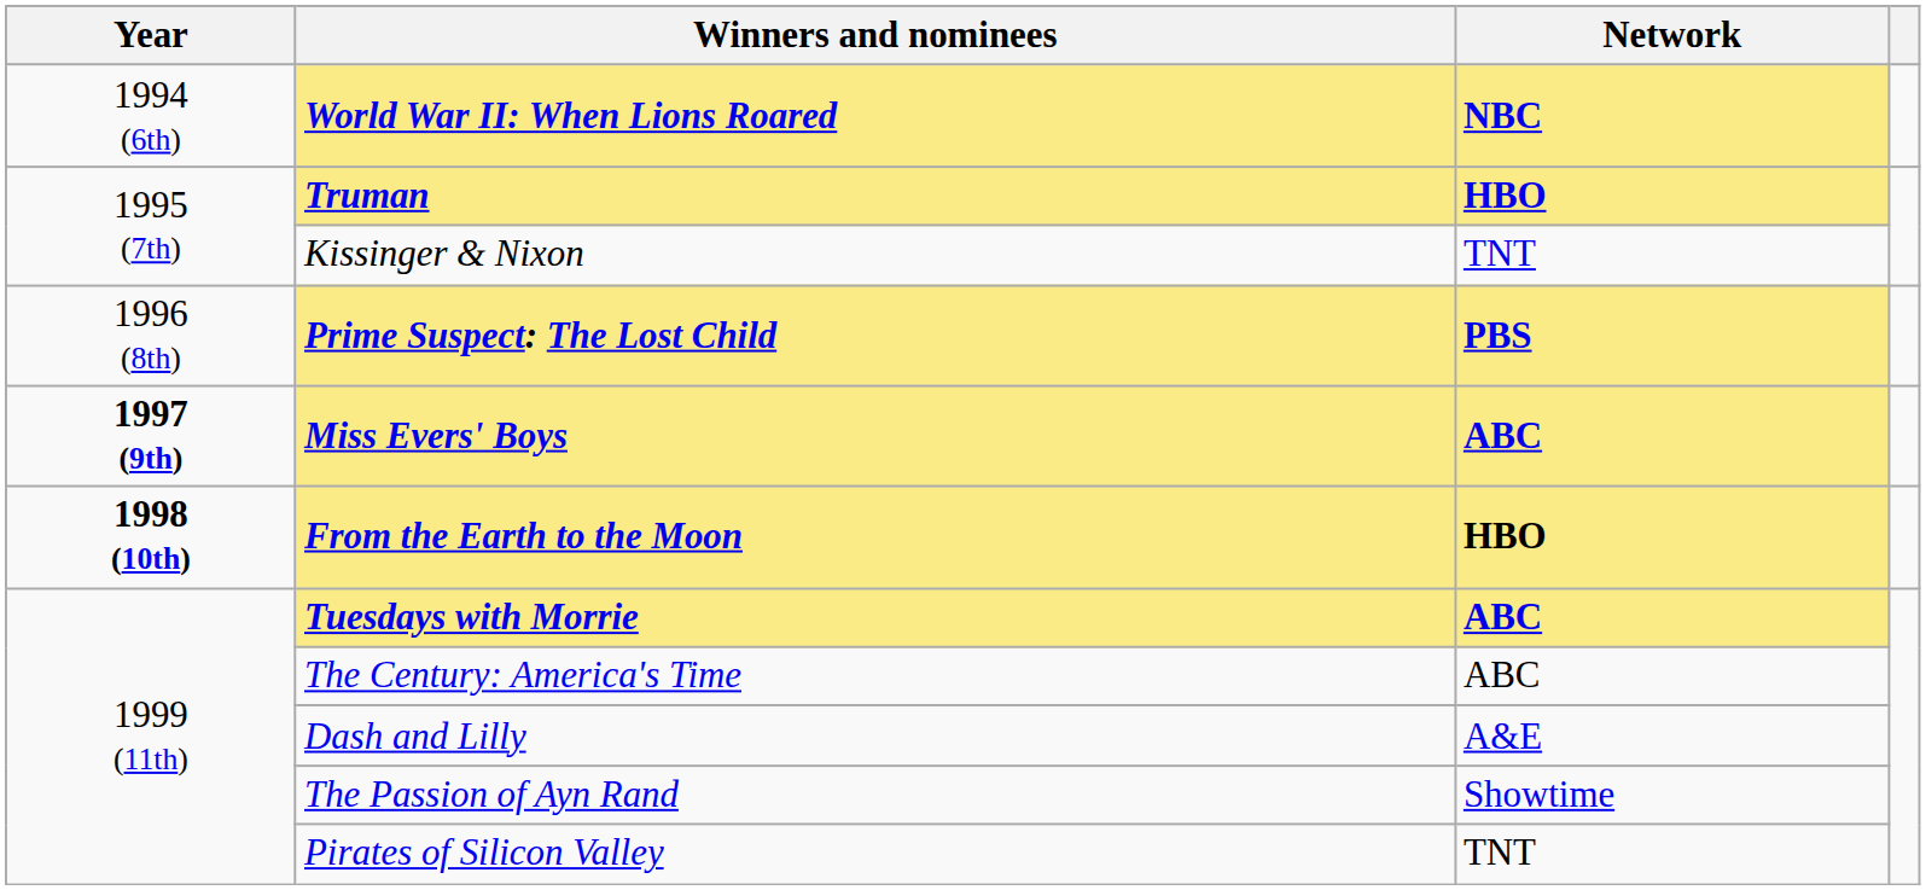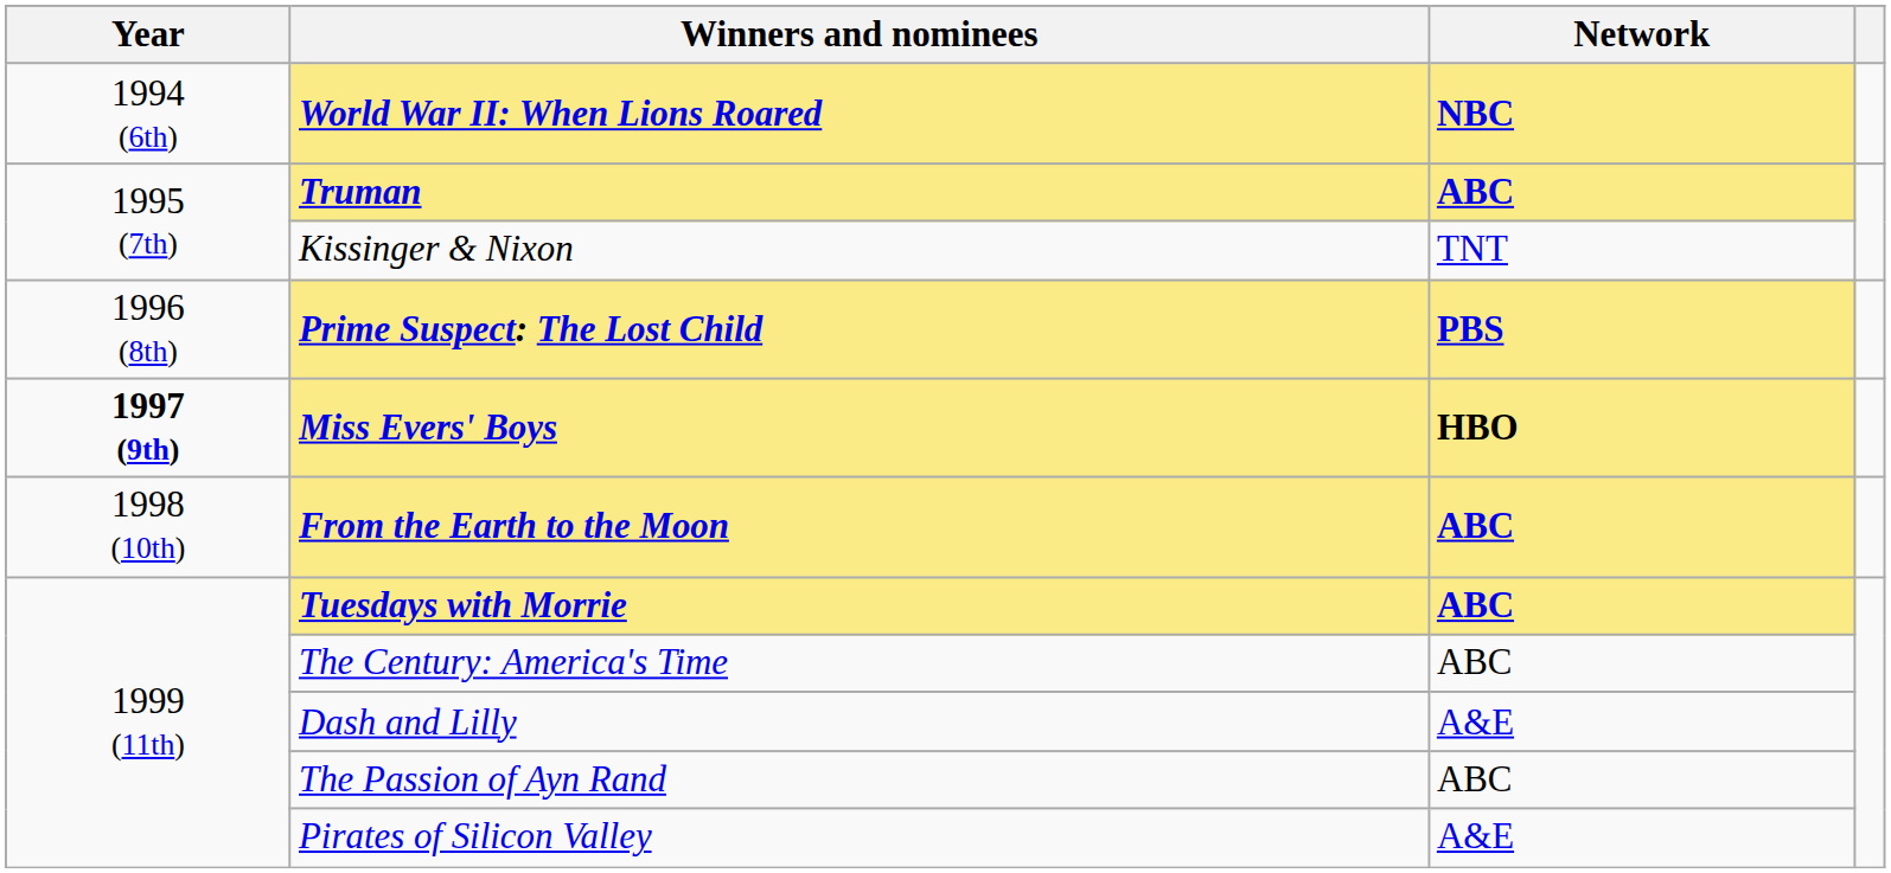 <table class="wikitable" width="65%" cellpadding="5">
 <tr>
 <th width="10%"><strong>Year</strong></th>
 <th width="40%"><strong>Winners and nominees</strong></th>
 <th width="15%"><strong>Network</strong></th>
 <th width="1%"><strong></strong></th>
 </tr>
 <tr>
 <td style="text-align:center;">1994<br><small>(<a href='#'>6th</a>)</small></td>
 <td style="background:#FAEB86;"><strong><em><a href='#'>World War II: When Lions Roared</a></em></strong></td>
 <td style="background:#FAEB86;"><strong><a href='#'>NBC</a></strong></td>
 <td style="text-align:center;"></td>
 </tr>
 <tr>
 <td rowspan="2" style="text-align:center;">1995<br><small>(<a href='#'>7th</a>)</small></td>
 <td style="background:#FAEB86;"><strong><em><a href='#'>Truman</a></em></strong></td>
-<td style="background:#FAEB86;"><strong><a href='#'>HBO</a></strong></td>
+<td style="background:#FAEB86;"><strong><a href='#'>ABC</a></strong></td>
 <td rowspan="2" style="text-align:center;"></td>
 </tr>
 <tr>
 <td><em>Kissinger & Nixon</em></td>
 <td><a href='#'>TNT</a></td>
 </tr>
 <tr>
 <td style="text-align:center;">1996<br><small>(<a href='#'>8th</a>)</small></td>
 <td style="background:#FAEB86;"><strong><em><a href='#'>Prime Suspect</a>: <a href='#'>The Lost Child</a></em></strong></td>
 <td style="background:#FAEB86;"><strong><a href='#'>PBS</a></strong></td>
 <td style="text-align:center;"></td>
 </tr>
 <tr>
 <td style="text-align:center;"><strong>1997<br><small>(<a href='#'>9th</a>)</small></strong></td>
 <td style="background:#FAEB86;"><strong><em><a href='#'>Miss Evers' Boys</a></em></strong></td>
-<td style="background:#FAEB86;"><strong><a href='#'>ABC</a></strong></td>
+<td style="background:#FAEB86;"><strong>HBO</strong></td>
 <td style="text-align:center;"></td>
 </tr>
 <tr>
-<td style="text-align:center;"><strong>1998<br><small>(<a href='#'>10th</a>)</small></strong></td>
+<td style="text-align:center;">1998<br><small>(<a href='#'>10th</a>)</small></td>
 <td style="background:#FAEB86;"><strong><em><a href='#'>From the Earth to the Moon</a></em></strong></td>
-<td style="background:#FAEB86;"><strong>HBO</strong></td>
+<td style="background:#FAEB86;"><strong><a href='#'>ABC</a></strong></td>
 <td style="text-align:center;"></td>
 </tr>
 <tr>
 <td rowspan="5" style="text-align:center;">1999<br><small>(<a href='#'>11th</a>)</small></td>
 <td style="background:#FAEB86;"><strong><em><a href='#'>Tuesdays with Morrie</a></em></strong></td>
 <td style="background:#FAEB86;"><strong><a href='#'>ABC</a></strong></td>
 <td rowspan="5" style="text-align:center;"><br><br></td>
 </tr>
 <tr>
 <td><em><a href='#'>The Century: America's Time</a></em></td>
 <td>ABC</td>
 </tr>
 <tr>
 <td><em><a href='#'>Dash and Lilly</a></em></td>
 <td><a href='#'>A&E</a></td>
 </tr>
 <tr>
 <td><em><a href='#'>The Passion of Ayn Rand</a></em></td>
-<td><a href='#'>Showtime</a></td>
+<td>ABC</td>
 </tr>
 <tr>
 <td><em><a href='#'>Pirates of Silicon Valley</a></em></td>
-<td>TNT</td>
+<td><a href='#'>A&E</a></td>
 </tr>
 </table>
